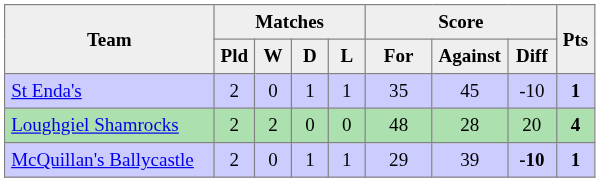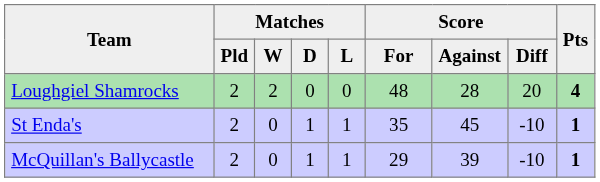 <table style=border-collapse:collapse border=1 cellspacing=0 cellpadding=5>
 <tr align=center bgcolor=#efefef>
 <th rowspan=2 width=165>Team</th>
 <th colspan=4>Matches</th>
 <th colspan=3>Score</th>
 <th rowspan=2width=20>Pts</th>
 </tr>
 <tr align=center bgcolor=#efefef>
 <th width=20>Pld</th>
 <th width=20>W</th>
 <th width=20>D</th>
 <th width=20>L</th>
 <th width=45>For</th>
 <th width=45>Against</th>
 <th width=30>Diff</th>
 </tr>
+<tr align=center style="background:#ACE1AF;">
+<td style="text-align:left;"><a href='#'>Loughgiel Shamrocks</a></td>
+<td>2</td>
+<td>2</td>
+<td>0</td>
+<td>0</td>
+<td>48</td>
+<td>28</td>
+<td>20</td>
+<td><strong>4</strong></td>
+</tr>
 <tr align=center  style="background:#ccccff;">
 <td style="text-align:left;"><a href='#'>St Enda's</a></td>
 <td>2</td>
 <td>0</td>
 <td>1</td>
 <td>1</td>
 <td>35</td>
 <td>45</td>
 <td>-10</td>
 <td><strong>1</strong></td>
 </tr>
-<tr align=center style="background:#ACE1AF;">
-<td style="text-align:left;"><a href='#'>Loughgiel Shamrocks</a></td>
-<td>2</td>
-<td>2</td>
-<td>0</td>
-<td>0</td>
-<td>48</td>
-<td>28</td>
-<td>20</td>
-<td><strong>4</strong></td>
-</tr>
 <tr align=center style="background:#ccccff;">
 <td style="text-align:left;"><a href='#'>McQuillan's Ballycastle</a></td>
 <td>2</td>
 <td>0</td>
 <td>1</td>
 <td>1</td>
 <td>29</td>
 <td>39</td>
-<td><strong>-10</strong></td>
+<td>-10</td>
 <td><strong>1</strong></td>
 </tr>
 </table>
